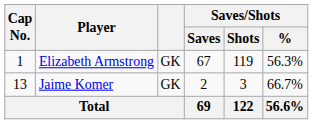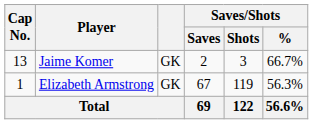 <table class="wikitable sortable" style="text-align: center; font-size: 85%; margin-left: 1em;">
 <tr>
 <th rowspan="2">Cap<br>No.</th>
 <th rowspan="2">Player</th>
 <th rowspan="2"></th>
 <th colspan="3">Saves/Shots</th>
 </tr>
 <tr>
 <th>Saves</th>
 <th>Shots</th>
 <th>%</th>
 </tr>
 <tr>
+<td>13</td>
+<td style="text-align: left;" data-sort-value="Komer, Jaime"><a href='#'>Jaime Komer</a></td>
+<td>GK</td>
+<td>2</td>
+<td>3</td>
+<td>66.7%</td>
+</tr>
+<tr>
 <td>1</td>
 <td style="text-align: left;" data-sort-value="Armstrong, Elizabeth"><a href='#'>Elizabeth Armstrong</a></td>
 <td>GK</td>
 <td>67</td>
 <td>119</td>
 <td>56.3%</td>
 </tr>
 <tr>
-<td>13</td>
-<td style="text-align: left;" data-sort-value="Komer, Jaime"><a href='#'>Jaime Komer</a></td>
-<td>GK</td>
-<td>2</td>
-<td>3</td>
-<td>66.7%</td>
-</tr>
-<tr>
 <th colspan="3">Total</th>
 <th>69</th>
 <th>122</th>
 <th>56.6%</th>
 </tr>
 </table>
